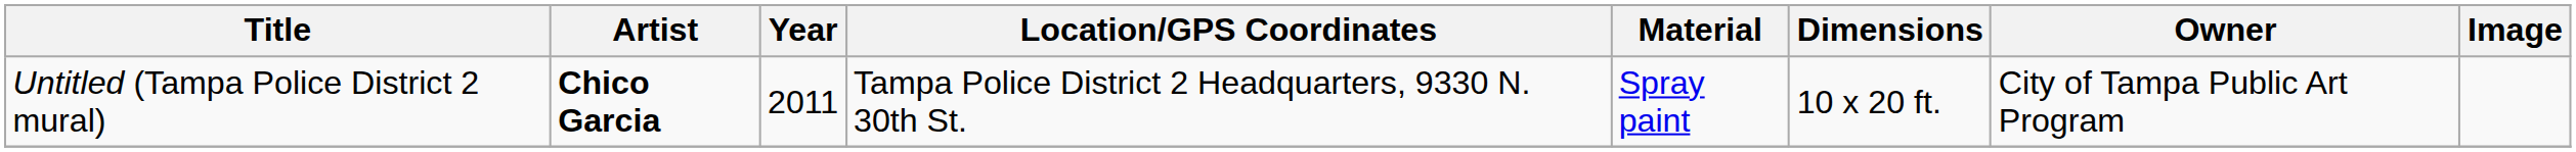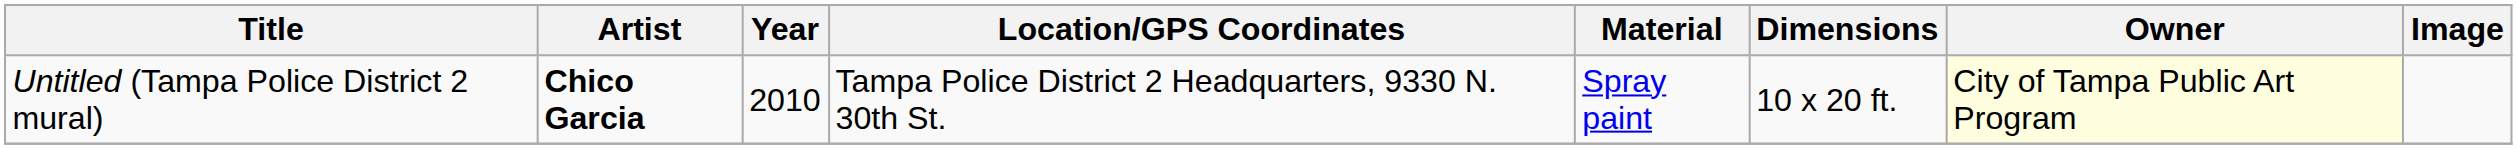 <table class="wikitable sortable">
 <tr>
 <th>Title</th>
 <th>Artist</th>
 <th>Year</th>
 <th>Location/GPS Coordinates</th>
 <th>Material</th>
 <th>Dimensions</th>
 <th>Owner</th>
 <th>Image</th>
 </tr>
 <tr>
 <td><em>Untitled</em> (Tampa Police District 2 mural)</td>
 <td><strong>Chico Garcia</strong></td>
-<td>2011</td>
+<td>2010</td>
 <td>Tampa Police District 2 Headquarters, 9330 N. 30th St.</td>
 <td><a href='#'>Spray paint</a></td>
 <td>10 x 20 ft.</td>
-<td>City of Tampa Public Art Program</td>
+<td style="background: lightyellow;">City of Tampa Public Art Program</td>
 <td></td>
 </tr>
 <tr>
 </tr>
 </table>
